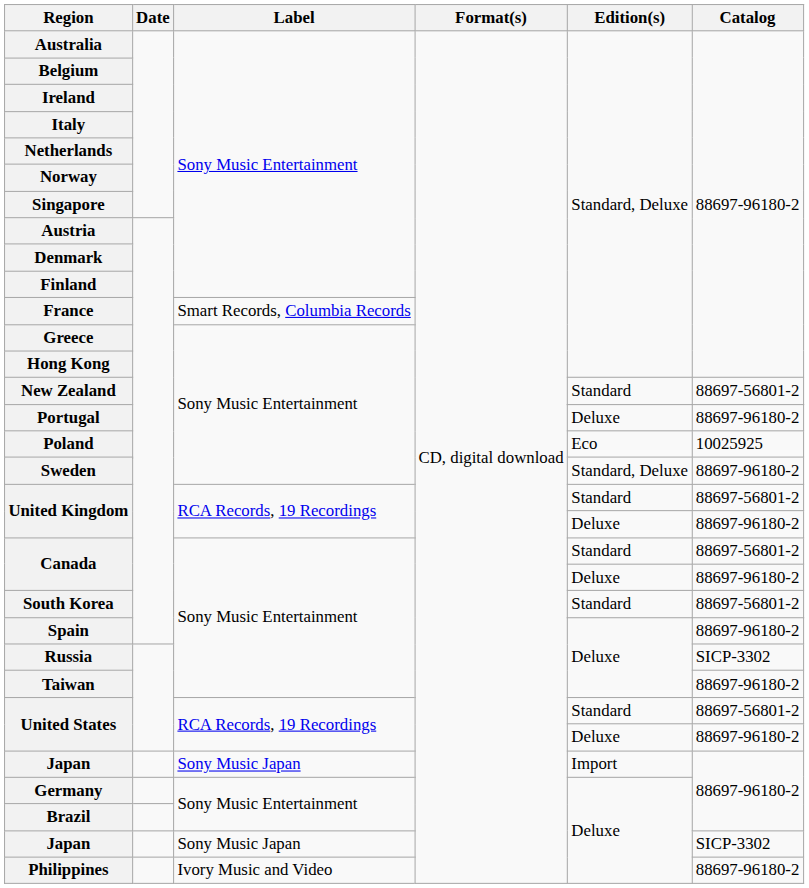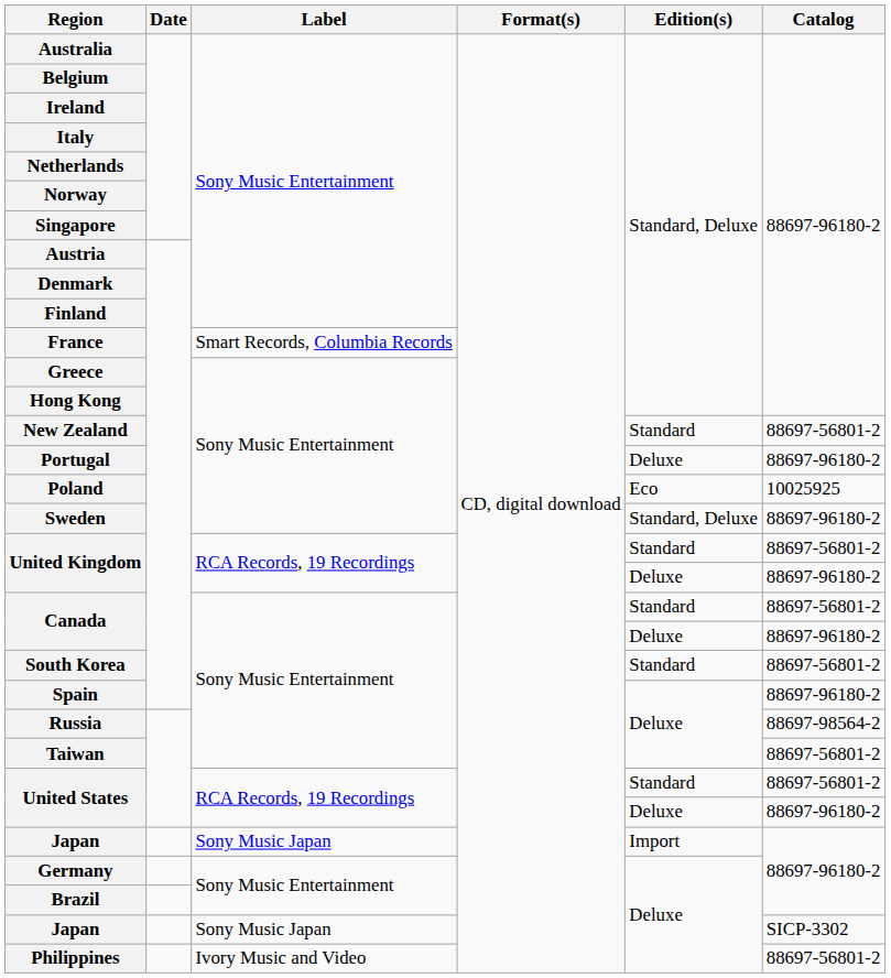 <table class="wikitable plainrowheaders">
 <tr>
 <th scope="col">Region</th>
 <th>Date</th>
 <th>Label</th>
 <th>Format(s)</th>
 <th>Edition(s)</th>
 <th>Catalog</th>
 </tr>
 <tr>
 <th scope="row">Australia</th>
 <td rowspan="7"></td>
 <td rowspan="10"><a href='#'>Sony Music Entertainment</a></td>
 <td rowspan="35">CD, digital download</td>
 <td rowspan="13">Standard, Deluxe</td>
 <td rowspan="13">88697-96180-2</td>
 </tr>
 <tr>
 <th scope="row">Belgium</th>
 </tr>
 <tr>
 <th scope="row">Ireland</th>
 </tr>
 <tr>
 <th scope="row">Italy</th>
 </tr>
 <tr>
 <th scope="row">Netherlands</th>
 </tr>
 <tr>
 <th scope="row">Norway</th>
 </tr>
 <tr>
 <th scope="row">Singapore</th>
 </tr>
 <tr>
 <th scope="row">Austria</th>
 <td rowspan="19"></td>
 </tr>
 <tr>
 <th scope="row">Denmark</th>
 </tr>
 <tr>
 <th scope="row">Finland</th>
 </tr>
 <tr>
 <th scope="row">France</th>
 <td>Smart Records, <a href='#'>Columbia Records</a></td>
 </tr>
 <tr>
 <th scope="row">Greece</th>
 <td rowspan="8">Sony Music Entertainment</td>
 </tr>
 <tr>
 <th scope="row">Hong Kong</th>
 </tr>
 <tr>
 <th scope="row" rowspan="2">New Zealand</th>
 <td>Standard</td>
 <td>88697-56801-2</td>
 </tr>
 <tr>
 <td rowspan="2">Deluxe</td>
 <td rowspan="2">88697-96180-2</td>
 </tr>
 <tr>
 <th scope="row">Portugal</th>
 </tr>
 <tr>
 <th scope="row" rowspan="2">Poland</th>
 <td>Eco</td>
 <td>10025925</td>
 </tr>
 <tr>
 <td rowspan="2">Standard, Deluxe</td>
 <td rowspan="2">88697-96180-2</td>
 </tr>
 <tr>
 <th scope="row">Sweden</th>
 </tr>
 <tr>
 <th scope="row" rowspan="2">United Kingdom</th>
 <td rowspan="2"><a href='#'>RCA Records</a>, <a href='#'>19 Recordings</a></td>
 <td>Standard</td>
 <td>88697-56801-2</td>
 </tr>
 <tr>
 <td>Deluxe</td>
 <td>88697-96180-2</td>
 </tr>
 <tr>
 <th scope="row" rowspan="2">Canada</th>
 <td rowspan="7">Sony Music Entertainment</td>
 <td>Standard</td>
 <td>88697-56801-2</td>
 </tr>
 <tr>
 <td>Deluxe</td>
 <td>88697-96180-2</td>
 </tr>
 <tr>
 <th scope="row" rowspan="2">South Korea</th>
 <td>Standard</td>
 <td>88697-56801-2</td>
 </tr>
 <tr>
 <td rowspan="4">Deluxe</td>
 <td rowspan="2">88697-96180-2</td>
 </tr>
 <tr>
 <th scope="row">Spain</th>
 </tr>
 <tr>
 <th scope="row">Russia</th>
 <td rowspan="4"></td>
-<td>SICP-3302</td>
+<td>88697-98564-2</td>
 </tr>
 <tr>
 <th scope="row">Taiwan</th>
-<td rowspan="1">88697-96180-2</td>
+<td>88697-56801-2</td>
 </tr>
 <tr>
 <th scope="row" rowspan="2">United States</th>
 <td rowspan="2"><a href='#'>RCA Records</a>, <a href='#'>19 Recordings</a></td>
 <td>Standard</td>
 <td>88697-56801-2</td>
 </tr>
 <tr>
 <td>Deluxe</td>
 <td>88697-96180-2</td>
 </tr>
 <tr>
 <th scope="row">Japan</th>
 <td></td>
 <td><a href='#'>Sony Music Japan</a></td>
 <td>Import</td>
 <td rowspan="3">88697-96180-2</td>
 </tr>
 <tr>
 <th scope="row">Germany</th>
 <td></td>
 <td rowspan="2">Sony Music Entertainment</td>
 <td rowspan="4">Deluxe</td>
 </tr>
 <tr>
 <th scope="row">Brazil</th>
 <td></td>
 </tr>
 <tr>
 <th scope="row">Japan</th>
 <td></td>
 <td>Sony Music Japan</td>
 <td>SICP-3302</td>
 </tr>
 <tr>
 <th scope="row">Philippines</th>
 <td></td>
 <td>Ivory Music and Video</td>
-<td>88697-96180-2</td>
+<td>88697-56801-2</td>
 </tr>
 </table>
